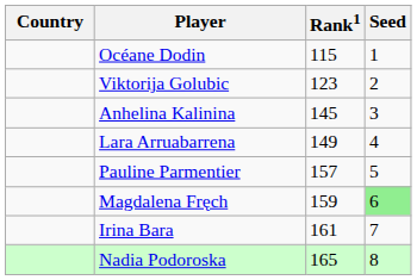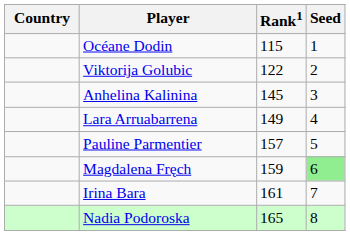 <table class="sortable wikitable">
 <tr>
 <th width="70">Country</th>
 <th width="175">Player</th>
 <th>Rank<sup>1</sup></th>
 <th>Seed</th>
 </tr>
 <tr>
 <td></td>
 <td><a href='#'>Océane Dodin</a></td>
 <td>115</td>
 <td>1</td>
 </tr>
 <tr>
 <td></td>
 <td><a href='#'>Viktorija Golubic</a></td>
-<td>123</td>
+<td>122</td>
 <td>2</td>
 </tr>
 <tr>
 <td></td>
 <td><a href='#'>Anhelina Kalinina</a></td>
 <td>145</td>
 <td>3</td>
 </tr>
 <tr>
 <td></td>
 <td><a href='#'>Lara Arruabarrena</a></td>
 <td>149</td>
 <td>4</td>
 </tr>
 <tr>
 <td></td>
 <td><a href='#'>Pauline Parmentier</a></td>
 <td>157</td>
 <td>5</td>
 </tr>
 <tr>
 <td></td>
 <td><a href='#'>Magdalena Fręch</a></td>
 <td>159</td>
 <td style="background: lightgreen;">6</td>
 </tr>
 <tr>
 <td></td>
 <td><a href='#'>Irina Bara</a></td>
 <td>161</td>
 <td>7</td>
 </tr>
 <tr style="background:#cfc;">
 <td></td>
 <td><a href='#'>Nadia Podoroska</a></td>
 <td>165</td>
 <td>8</td>
 </tr>
 </table>
